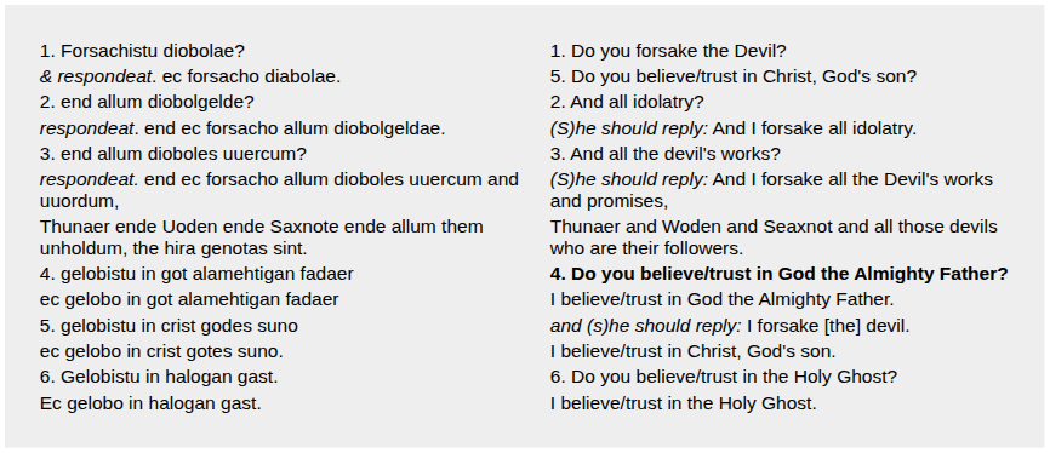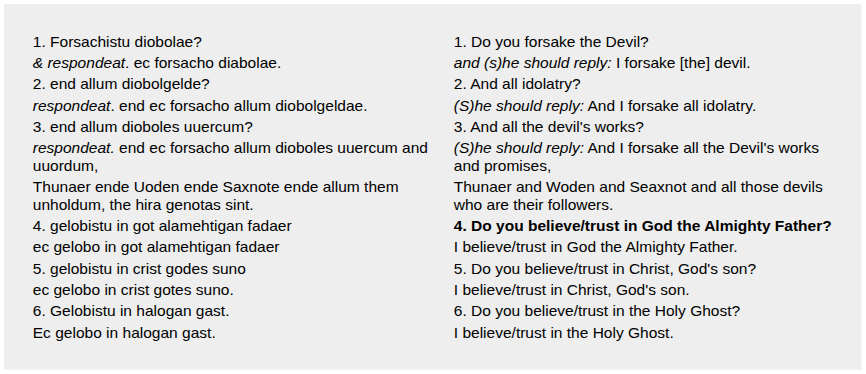 <table style="padding:20pt; background-color:#EEEEEE; margin:5pt 0pt 5pt 0pt">
 <tr>
 <td>1. Forsachistu diobolae?</td>
 <td>1. Do you forsake the Devil?</td>
 </tr>
 <tr>
 <td><em>& respondeat</em>. ec forsacho diabolae.</td>
-<td>5. Do you believe/trust in Christ, God's son?</td>
+<td><em>and (s)he should reply:</em> I forsake [the] devil.</td>
 </tr>
 <tr>
 <td>2. end allum diobolgelde?</td>
 <td>2. And all idolatry?</td>
 </tr>
 <tr>
 <td><em>respondeat</em>. end ec forsacho allum diobolgeldae.</td>
 <td><em>(S)he should reply:</em> And I forsake all idolatry.</td>
 </tr>
 <tr>
 <td>3. end allum dioboles uuercum?</td>
 <td>3. And all the devil's works?</td>
 </tr>
 <tr>
 <td><em>respondeat.</em> end ec forsacho allum dioboles uuercum and uuordum,</td>
 <td><em>(S)he should reply:</em> And I forsake all the Devil's works and promises,</td>
 </tr>
 <tr>
 <td>Thunaer ende Uoden ende Saxnote ende allum them unholdum, the hira genotas sint.</td>
 <td>Thunaer and Woden and Seaxnot and all those devils who are their followers.</td>
 </tr>
 <tr>
 <td>4. gelobistu in got alamehtigan fadaer</td>
 <td><strong>4. Do you believe/trust in God the Almighty Father?</strong></td>
 </tr>
 <tr>
 <td>ec gelobo in got alamehtigan fadaer</td>
 <td>I believe/trust in God the Almighty Father.</td>
 </tr>
 <tr>
 <td>5. gelobistu in crist godes suno</td>
-<td><em>and (s)he should reply:</em> I forsake [the] devil.</td>
+<td>5. Do you believe/trust in Christ, God's son?</td>
 </tr>
 <tr>
 <td>ec gelobo in crist gotes suno.</td>
 <td>I believe/trust in Christ, God's son.</td>
 </tr>
 <tr>
 <td>6. Gelobistu in halogan gast.</td>
 <td>6. Do you believe/trust in the Holy Ghost?</td>
 </tr>
 <tr>
 <td>Ec gelobo in halogan gast.</td>
 <td>I believe/trust in the Holy Ghost.</td>
 </tr>
 </table>
